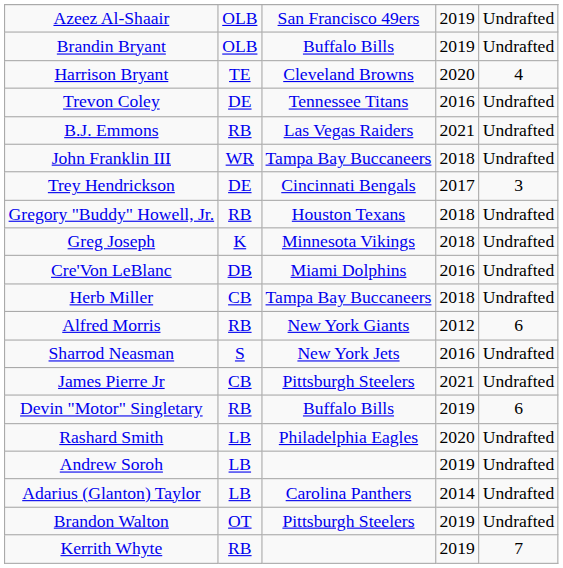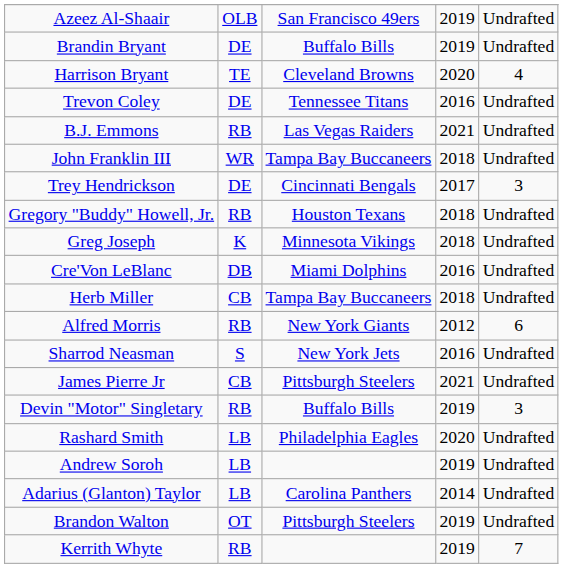 <table class="wikitable" style="text-align:center">
 <tr>
 </tr>
 <tr>
 <td><a href='#'>Azeez Al-Shaair</a></td>
 <td><a href='#'>OLB</a></td>
 <td><a href='#'>San Francisco 49ers</a></td>
 <td>2019</td>
 <td>Undrafted</td>
 </tr>
 <tr>
 <td><a href='#'>Brandin Bryant</a></td>
-<td><a href='#'>OLB</a></td>
+<td><a href='#'>DE</a></td>
 <td><a href='#'>Buffalo Bills</a></td>
 <td>2019</td>
 <td>Undrafted</td>
 </tr>
 <tr>
 <td><a href='#'>Harrison Bryant</a></td>
 <td><a href='#'>TE</a></td>
 <td><a href='#'>Cleveland Browns</a></td>
 <td>2020</td>
 <td>4</td>
 </tr>
 <tr>
 <td><a href='#'>Trevon Coley</a></td>
 <td><a href='#'>DE</a></td>
 <td><a href='#'>Tennessee Titans</a></td>
 <td>2016</td>
 <td>Undrafted</td>
 </tr>
 <tr>
 <td><a href='#'>B.J. Emmons</a></td>
 <td><a href='#'>RB</a></td>
 <td><a href='#'>Las Vegas Raiders</a></td>
 <td>2021</td>
 <td>Undrafted</td>
 </tr>
 <tr>
 <td><a href='#'>John Franklin III</a></td>
 <td><a href='#'>WR</a></td>
 <td><a href='#'>Tampa Bay Buccaneers</a></td>
 <td>2018</td>
 <td>Undrafted</td>
 </tr>
 <tr>
 <td><a href='#'>Trey Hendrickson</a></td>
 <td><a href='#'>DE</a></td>
 <td><a href='#'>Cincinnati Bengals</a></td>
 <td>2017</td>
 <td>3</td>
 </tr>
 <tr>
 <td><a href='#'>Gregory "Buddy" Howell, Jr.</a></td>
 <td><a href='#'>RB</a></td>
 <td><a href='#'>Houston Texans</a></td>
 <td>2018</td>
 <td>Undrafted</td>
 </tr>
 <tr>
 <td><a href='#'>Greg Joseph</a></td>
 <td><a href='#'>K</a></td>
 <td><a href='#'>Minnesota Vikings</a></td>
 <td>2018</td>
 <td>Undrafted</td>
 </tr>
 <tr>
 <td><a href='#'>Cre'Von LeBlanc</a></td>
 <td><a href='#'>DB</a></td>
 <td><a href='#'>Miami Dolphins</a></td>
 <td>2016</td>
 <td>Undrafted</td>
 </tr>
 <tr>
 <td><a href='#'>Herb Miller</a></td>
 <td><a href='#'>CB</a></td>
 <td><a href='#'>Tampa Bay Buccaneers</a></td>
 <td>2018</td>
 <td>Undrafted</td>
 </tr>
 <tr>
 <td><a href='#'>Alfred Morris</a></td>
 <td><a href='#'>RB</a></td>
 <td><a href='#'>New York Giants</a></td>
 <td>2012</td>
 <td>6</td>
 </tr>
 <tr>
 <td><a href='#'>Sharrod Neasman</a></td>
 <td><a href='#'>S</a></td>
 <td><a href='#'>New York Jets</a></td>
 <td>2016</td>
 <td>Undrafted</td>
 </tr>
 <tr>
 <td><a href='#'> James Pierre Jr</a></td>
 <td><a href='#'>CB</a></td>
 <td><a href='#'>Pittsburgh Steelers</a></td>
 <td>2021</td>
 <td>Undrafted</td>
 </tr>
 <tr>
 <td><a href='#'>Devin "Motor" Singletary</a></td>
 <td><a href='#'>RB</a></td>
 <td><a href='#'>Buffalo Bills</a></td>
 <td>2019</td>
-<td>6</td>
+<td>3</td>
 </tr>
 <tr>
 <td><a href='#'>Rashard Smith</a></td>
 <td><a href='#'>LB</a></td>
 <td><a href='#'>Philadelphia Eagles</a></td>
 <td>2020</td>
 <td>Undrafted</td>
 </tr>
 <tr>
 <td><a href='#'>Andrew Soroh</a></td>
 <td><a href='#'>LB</a></td>
 <td></td>
 <td>2019</td>
 <td>Undrafted</td>
 </tr>
 <tr>
 <td><a href='#'>Adarius	(Glanton) Taylor</a></td>
 <td><a href='#'>LB</a></td>
 <td><a href='#'>Carolina Panthers</a></td>
 <td>2014</td>
 <td>Undrafted</td>
 </tr>
 <tr>
 <td><a href='#'>Brandon Walton</a></td>
 <td><a href='#'>OT</a></td>
 <td><a href='#'>Pittsburgh Steelers</a></td>
 <td>2019</td>
 <td>Undrafted</td>
 </tr>
 <tr>
 <td><a href='#'>Kerrith Whyte</a></td>
 <td><a href='#'>RB</a></td>
 <td></td>
 <td>2019</td>
 <td>7</td>
 </tr>
 </table>
